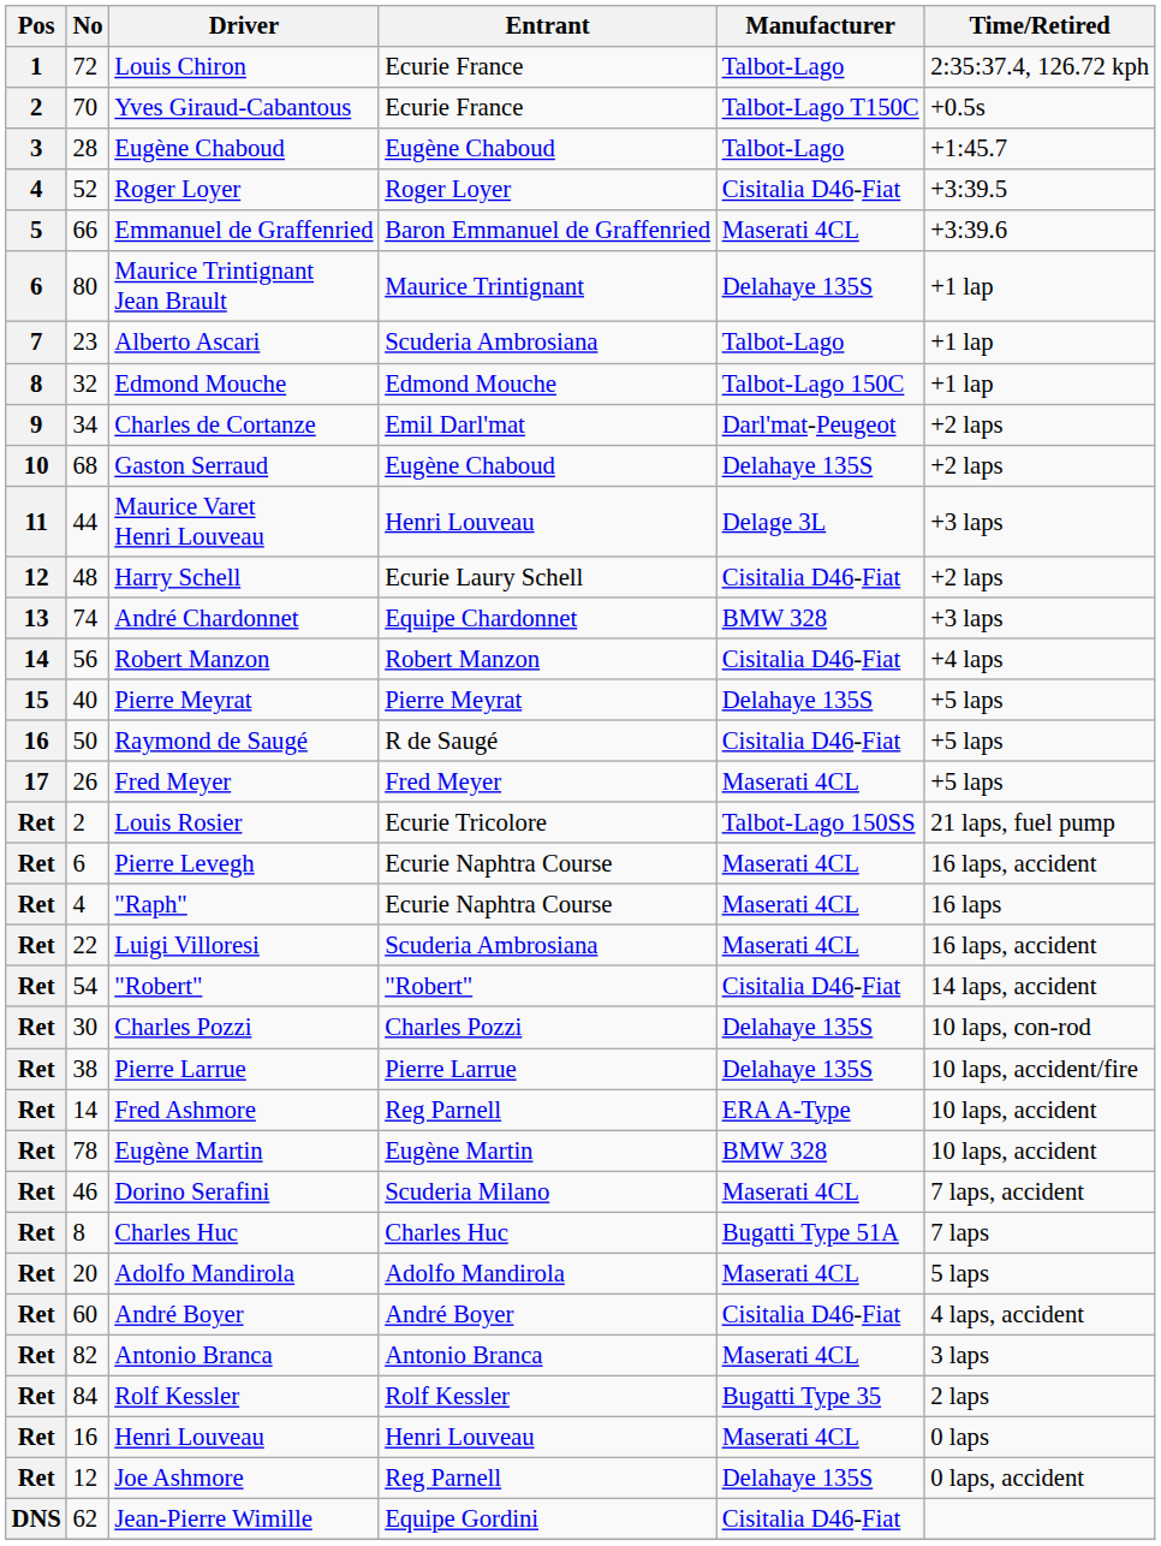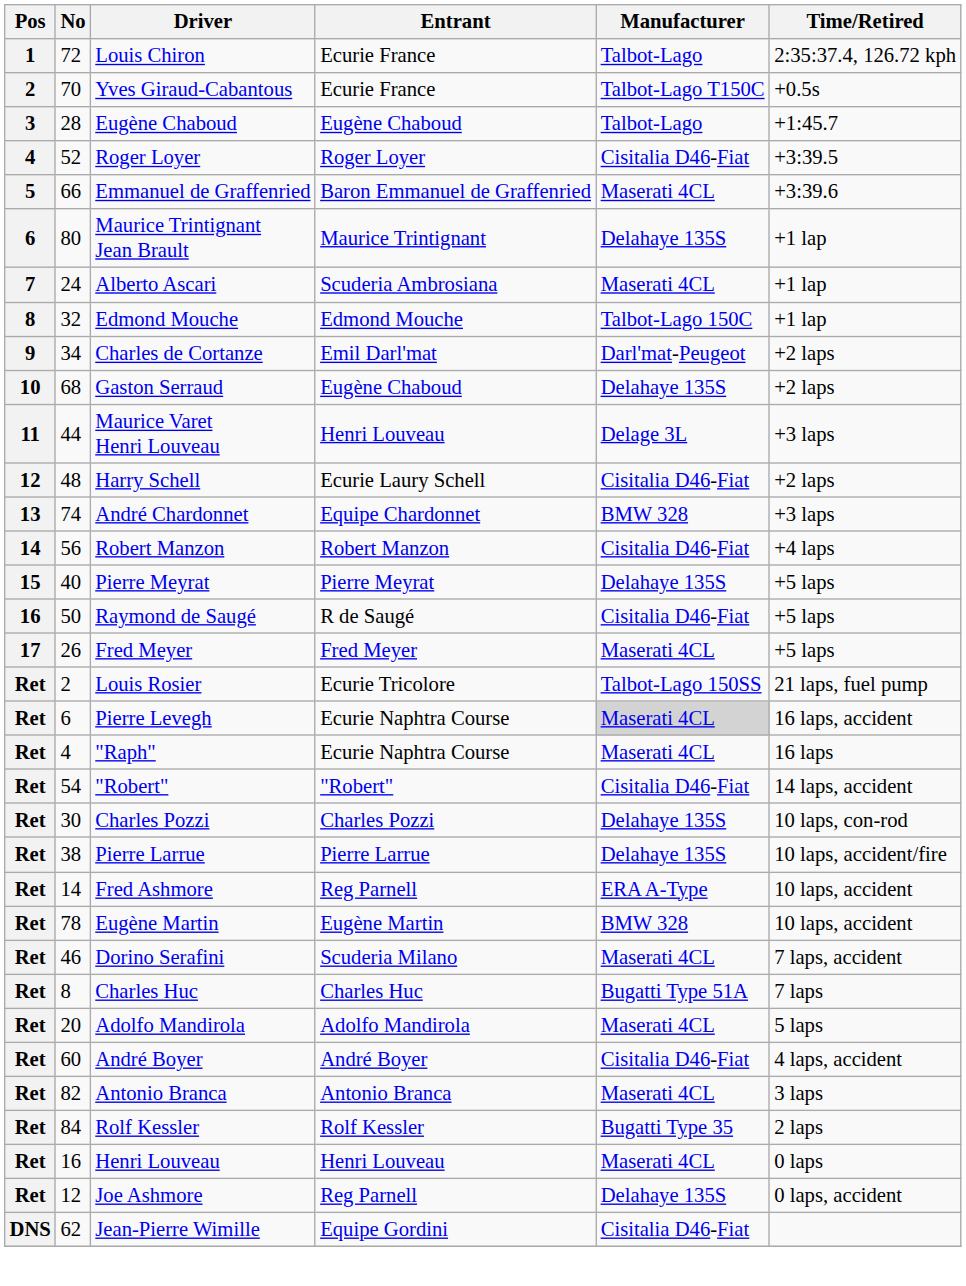 <table class="wikitable sortable" style="font-size: 95%;">
 <tr>
 <th>Pos</th>
 <th>No</th>
 <th>Driver</th>
 <th>Entrant</th>
 <th>Manufacturer</th>
 <th>Time/Retired</th>
 </tr>
 <tr>
 <th>1</th>
 <td>72</td>
 <td> <a href='#'>Louis Chiron</a></td>
 <td>Ecurie France</td>
 <td><a href='#'>Talbot-Lago</a></td>
 <td>2:35:37.4, 126.72 kph</td>
 </tr>
 <tr>
 <th>2</th>
 <td>70</td>
 <td> <a href='#'>Yves Giraud-Cabantous</a></td>
 <td>Ecurie France</td>
 <td><a href='#'>Talbot-Lago T150C</a></td>
 <td>+0.5s</td>
 </tr>
 <tr>
 <th>3</th>
 <td>28</td>
 <td> <a href='#'>Eugène Chaboud</a></td>
 <td><a href='#'>Eugène Chaboud</a></td>
 <td><a href='#'>Talbot-Lago</a></td>
 <td>+1:45.7</td>
 </tr>
 <tr>
 <th>4</th>
 <td>52</td>
 <td> <a href='#'>Roger Loyer</a></td>
 <td><a href='#'>Roger Loyer</a></td>
 <td><a href='#'>Cisitalia D46</a>-<a href='#'>Fiat</a></td>
 <td>+3:39.5</td>
 </tr>
 <tr>
 <th>5</th>
 <td>66</td>
 <td> <a href='#'>Emmanuel de Graffenried</a></td>
 <td><a href='#'>Baron Emmanuel de Graffenried</a></td>
 <td><a href='#'>Maserati 4CL</a></td>
 <td>+3:39.6</td>
 </tr>
 <tr>
 <th>6</th>
 <td>80</td>
 <td> <a href='#'>Maurice Trintignant</a><br> <a href='#'>Jean Brault</a></td>
 <td><a href='#'>Maurice Trintignant</a></td>
 <td><a href='#'>Delahaye 135S</a></td>
 <td>+1 lap</td>
 </tr>
 <tr>
 <th>7</th>
-<td>23</td>
+<td>24</td>
 <td> <a href='#'>Alberto Ascari</a></td>
 <td><a href='#'>Scuderia Ambrosiana</a></td>
-<td><a href='#'>Talbot-Lago</a></td>
+<td><a href='#'>Maserati 4CL</a></td>
 <td>+1 lap</td>
 </tr>
 <tr>
 <th>8</th>
 <td>32</td>
 <td> <a href='#'>Edmond Mouche</a></td>
 <td><a href='#'>Edmond Mouche</a></td>
 <td><a href='#'>Talbot-Lago 150C</a></td>
 <td>+1 lap</td>
 </tr>
 <tr>
 <th>9</th>
 <td>34</td>
 <td> <a href='#'>Charles de Cortanze</a></td>
 <td><a href='#'>Emil Darl'mat</a></td>
 <td><a href='#'>Darl'mat</a>-<a href='#'>Peugeot</a></td>
 <td>+2 laps</td>
 </tr>
 <tr>
 <th>10</th>
 <td>68</td>
 <td> <a href='#'>Gaston Serraud</a></td>
 <td><a href='#'>Eugène Chaboud</a></td>
 <td><a href='#'>Delahaye 135S</a></td>
 <td>+2 laps</td>
 </tr>
 <tr>
 <th>11</th>
 <td>44</td>
 <td> <a href='#'>Maurice Varet</a><br> <a href='#'>Henri Louveau</a></td>
 <td><a href='#'>Henri Louveau</a></td>
 <td><a href='#'>Delage 3L</a></td>
 <td>+3 laps</td>
 </tr>
 <tr>
 <th>12</th>
 <td>48</td>
 <td> <a href='#'>Harry Schell</a></td>
 <td>Ecurie Laury Schell</td>
 <td><a href='#'>Cisitalia D46</a>-<a href='#'>Fiat</a></td>
 <td>+2 laps</td>
 </tr>
 <tr>
 <th>13</th>
 <td>74</td>
 <td> <a href='#'>André Chardonnet</a></td>
 <td><a href='#'>Equipe Chardonnet</a></td>
 <td><a href='#'>BMW 328</a></td>
 <td>+3 laps</td>
 </tr>
 <tr>
 <th>14</th>
 <td>56</td>
 <td> <a href='#'>Robert Manzon</a></td>
 <td><a href='#'>Robert Manzon</a></td>
 <td><a href='#'>Cisitalia D46</a>-<a href='#'>Fiat</a></td>
 <td>+4 laps</td>
 </tr>
 <tr>
 <th>15</th>
 <td>40</td>
 <td> <a href='#'>Pierre Meyrat</a></td>
 <td><a href='#'>Pierre Meyrat</a></td>
 <td><a href='#'>Delahaye 135S</a></td>
 <td>+5 laps</td>
 </tr>
 <tr>
 <th>16</th>
 <td>50</td>
 <td> <a href='#'>Raymond de Saugé</a></td>
 <td>R de Saugé</td>
 <td><a href='#'>Cisitalia D46</a>-<a href='#'>Fiat</a></td>
 <td>+5 laps</td>
 </tr>
 <tr>
 <th>17</th>
 <td>26</td>
 <td> <a href='#'>Fred Meyer</a></td>
 <td><a href='#'>Fred Meyer</a></td>
 <td><a href='#'>Maserati 4CL</a></td>
 <td>+5 laps</td>
 </tr>
 <tr>
 <th>Ret</th>
 <td>2</td>
 <td> <a href='#'>Louis Rosier</a></td>
 <td>Ecurie Tricolore</td>
 <td><a href='#'>Talbot-Lago 150SS</a></td>
 <td>21 laps, fuel pump</td>
 </tr>
 <tr>
 <th>Ret</th>
 <td>6</td>
 <td> <a href='#'>Pierre Levegh</a></td>
 <td>Ecurie Naphtra Course</td>
-<td><a href='#'>Maserati 4CL</a></td>
+<td style="background: lightgrey;"><a href='#'>Maserati 4CL</a></td>
 <td>16 laps, accident</td>
 </tr>
 <tr>
 <th>Ret</th>
 <td>4</td>
 <td> <a href='#'>"Raph"</a></td>
 <td>Ecurie Naphtra Course</td>
 <td><a href='#'>Maserati 4CL</a></td>
 <td>16 laps</td>
-</tr>
-<tr>
-<th>Ret</th>
-<td>22</td>
-<td> <a href='#'>Luigi Villoresi</a></td>
-<td><a href='#'>Scuderia Ambrosiana</a></td>
-<td><a href='#'>Maserati 4CL</a></td>
-<td>16 laps, accident</td>
 </tr>
 <tr>
 <th>Ret</th>
 <td>54</td>
 <td> <a href='#'>"Robert"</a></td>
 <td><a href='#'>"Robert"</a></td>
 <td><a href='#'>Cisitalia D46</a>-<a href='#'>Fiat</a></td>
 <td>14 laps, accident</td>
 </tr>
 <tr>
 <th>Ret</th>
 <td>30</td>
 <td> <a href='#'>Charles Pozzi</a></td>
 <td><a href='#'>Charles Pozzi</a></td>
 <td><a href='#'>Delahaye 135S</a></td>
 <td>10 laps, con-rod</td>
 </tr>
 <tr>
 <th>Ret</th>
 <td>38</td>
 <td> <a href='#'>Pierre Larrue</a></td>
 <td><a href='#'>Pierre Larrue</a></td>
 <td><a href='#'>Delahaye 135S</a></td>
 <td>10 laps, accident/fire</td>
 </tr>
 <tr>
 <th>Ret</th>
 <td>14</td>
 <td> <a href='#'>Fred Ashmore</a></td>
 <td><a href='#'>Reg Parnell</a></td>
 <td><a href='#'>ERA A-Type</a></td>
 <td>10 laps, accident</td>
 </tr>
 <tr>
 <th>Ret</th>
 <td>78</td>
 <td> <a href='#'>Eugène Martin</a></td>
 <td><a href='#'>Eugène Martin</a></td>
 <td><a href='#'>BMW 328</a></td>
 <td>10 laps, accident</td>
 </tr>
 <tr>
 <th>Ret</th>
 <td>46</td>
 <td> <a href='#'>Dorino Serafini</a></td>
 <td><a href='#'>Scuderia Milano</a></td>
 <td><a href='#'>Maserati 4CL</a></td>
 <td>7 laps, accident</td>
 </tr>
 <tr>
 <th>Ret</th>
 <td>8</td>
 <td> <a href='#'>Charles Huc</a></td>
 <td><a href='#'>Charles Huc</a></td>
 <td><a href='#'>Bugatti Type 51A</a></td>
 <td>7 laps</td>
 </tr>
 <tr>
 <th>Ret</th>
 <td>20</td>
 <td> <a href='#'>Adolfo Mandirola</a></td>
 <td><a href='#'>Adolfo Mandirola</a></td>
 <td><a href='#'>Maserati 4CL</a></td>
 <td>5 laps</td>
 </tr>
 <tr>
 <th>Ret</th>
 <td>60</td>
 <td> <a href='#'>André Boyer</a></td>
 <td><a href='#'>André Boyer</a></td>
 <td><a href='#'>Cisitalia D46</a>-<a href='#'>Fiat</a></td>
 <td>4 laps, accident</td>
 </tr>
 <tr>
 <th>Ret</th>
 <td>82</td>
 <td> <a href='#'>Antonio Branca</a></td>
 <td><a href='#'>Antonio Branca</a></td>
 <td><a href='#'>Maserati 4CL</a></td>
 <td>3 laps</td>
 </tr>
 <tr>
 <th>Ret</th>
 <td>84</td>
 <td> <a href='#'>Rolf Kessler</a></td>
 <td><a href='#'>Rolf Kessler</a></td>
 <td><a href='#'>Bugatti Type 35</a></td>
 <td>2 laps</td>
 </tr>
 <tr>
 <th>Ret</th>
 <td>16</td>
 <td> <a href='#'>Henri Louveau</a></td>
 <td><a href='#'>Henri Louveau</a></td>
 <td><a href='#'>Maserati 4CL</a></td>
 <td>0 laps</td>
 </tr>
 <tr>
 <th>Ret</th>
 <td>12</td>
 <td> <a href='#'>Joe Ashmore</a></td>
 <td><a href='#'>Reg Parnell</a></td>
 <td><a href='#'>Delahaye 135S</a></td>
 <td>0 laps, accident</td>
 </tr>
 <tr>
 <th>DNS</th>
 <td>62</td>
 <td> <a href='#'>Jean-Pierre Wimille</a></td>
 <td><a href='#'>Equipe Gordini</a></td>
 <td><a href='#'>Cisitalia D46</a>-<a href='#'>Fiat</a></td>
 <td></td>
 </tr>
 <tr>
 </tr>
 </table>
